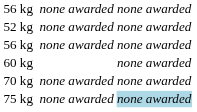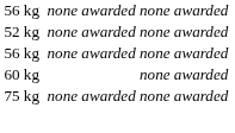 <table>
 <tr>
 <td>56 kg</td>
 <td></td>
 <td><em>none awarded</em></td>
 <td><em>none awarded</em></td>
 </tr>
 <tr>
 <td>52 kg</td>
 <td></td>
 <td><em>none awarded</em></td>
 <td><em>none awarded</em></td>
 </tr>
 <tr>
 <td>56 kg</td>
 <td></td>
 <td><em>none awarded</em></td>
 <td><em>none awarded</em></td>
 </tr>
 <tr>
 <td>60 kg</td>
 <td></td>
 <td></td>
 <td><em>none awarded</em></td>
 </tr>
 <tr>
-<td>70 kg</td>
+<td>75 kg</td>
 <td></td>
 <td><em>none awarded</em></td>
 <td><em>none awarded</em></td>
 </tr>
-<tr>
-<td>75 kg</td>
-<td></td>
-<td><em>none awarded</em></td>
-<td style="background: lightblue;"><em>none awarded</em></td>
-</tr>
 </table>
